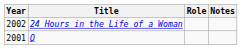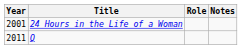 <table class="wikitable sortable">
 <tr>
 <th>Year</th>
 <th>Title</th>
 <th>Role</th>
 <th class="unsortable">Notes</th>
 </tr>
 <tr>
-<td>2002</td>
+<td>2001</td>
 <td><em><a href='#'>24 Hours in the Life of a Woman</a></em></td>
 <td></td>
 <td></td>
 </tr>
 <tr>
-<td>2001</td>
+<td>2011</td>
 <td><em><a href='#'>Q</a></em></td>
 <td></td>
 <td></td>
 </tr>
 </table>
